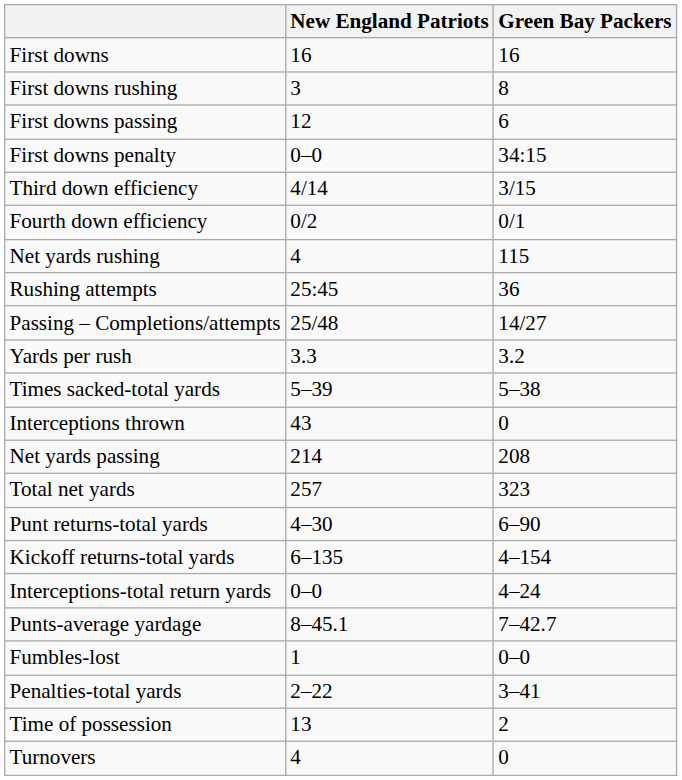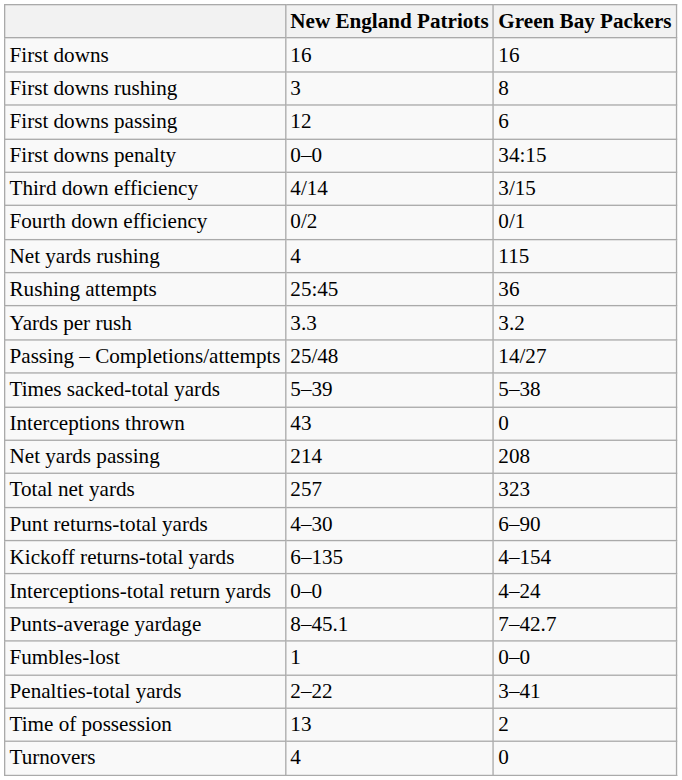 <table class="wikitable">
 <tr>
 <th></th>
 <th><strong>New England Patriots</strong></th>
 <th><strong>Green Bay Packers</strong></th>
 </tr>
 <tr>
 <td>First downs</td>
 <td>16</td>
 <td>16</td>
 </tr>
 <tr>
 <td>First downs rushing</td>
 <td>3</td>
 <td>8</td>
 </tr>
 <tr>
 <td>First downs passing</td>
 <td>12</td>
 <td>6</td>
 </tr>
 <tr>
 <td>First downs penalty</td>
 <td>0–0</td>
 <td>34:15</td>
 </tr>
 <tr>
 <td>Third down efficiency</td>
 <td>4/14</td>
 <td>3/15</td>
 </tr>
 <tr>
 <td>Fourth down efficiency</td>
 <td>0/2</td>
 <td>0/1</td>
 </tr>
 <tr>
 <td>Net yards rushing</td>
 <td>4</td>
 <td>115</td>
 </tr>
 <tr>
 <td>Rushing attempts</td>
 <td>25:45</td>
 <td>36</td>
 </tr>
 <tr>
+<td>Yards per rush</td>
+<td>3.3</td>
+<td>3.2</td>
+</tr>
+<tr>
 <td>Passing – Completions/attempts</td>
 <td>25/48</td>
 <td>14/27</td>
-</tr>
-<tr>
-<td>Yards per rush</td>
-<td>3.3</td>
-<td>3.2</td>
 </tr>
 <tr>
 <td>Times sacked-total yards</td>
 <td>5–39</td>
 <td>5–38</td>
 </tr>
 <tr>
 <td>Interceptions thrown</td>
 <td>43</td>
 <td>0</td>
 </tr>
 <tr>
 <td>Net yards passing</td>
 <td>214</td>
 <td>208</td>
 </tr>
 <tr>
 <td>Total net yards</td>
 <td>257</td>
 <td>323</td>
 </tr>
 <tr>
 <td>Punt returns-total yards</td>
 <td>4–30</td>
 <td>6–90</td>
 </tr>
 <tr>
 <td>Kickoff returns-total yards</td>
 <td>6–135</td>
 <td>4–154</td>
 </tr>
 <tr>
 <td>Interceptions-total return yards</td>
 <td>0–0</td>
 <td>4–24</td>
 </tr>
 <tr>
 <td>Punts-average yardage</td>
 <td>8–45.1</td>
 <td>7–42.7</td>
 </tr>
 <tr>
 <td>Fumbles-lost</td>
 <td>1</td>
 <td>0–0</td>
 </tr>
 <tr>
 <td>Penalties-total yards</td>
 <td>2–22</td>
 <td>3–41</td>
 </tr>
 <tr>
 <td>Time of possession</td>
 <td>13</td>
 <td>2</td>
 </tr>
 <tr>
 <td>Turnovers</td>
 <td>4</td>
 <td>0</td>
 </tr>
 <tr>
 </tr>
 </table>
